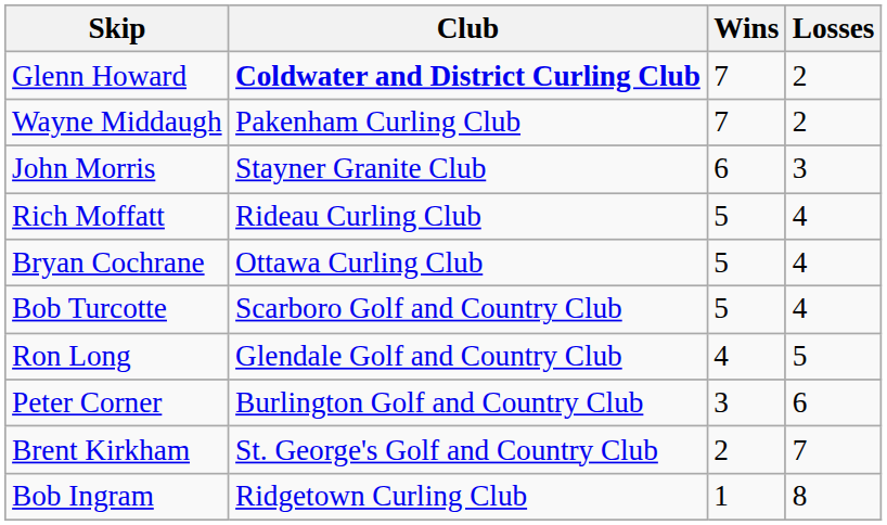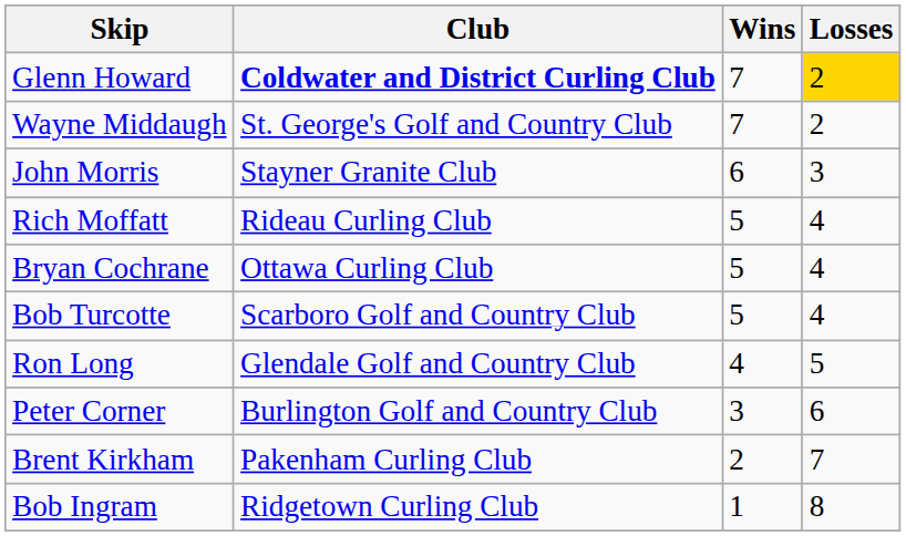 <table class="wikitable">
 <tr>
 <th>Skip</th>
 <th>Club</th>
 <th>Wins</th>
 <th>Losses</th>
 </tr>
 <tr>
 <td><a href='#'>Glenn Howard</a></td>
 <td><strong><a href='#'>Coldwater and District Curling Club</a></strong></td>
 <td>7</td>
-<td>2</td>
+<td style="background: gold;">2</td>
 </tr>
 <tr>
 <td><a href='#'>Wayne Middaugh</a></td>
-<td><a href='#'>Pakenham Curling Club</a></td>
+<td><a href='#'>St. George's Golf and Country Club</a></td>
 <td>7</td>
 <td>2</td>
 </tr>
 <tr>
 <td><a href='#'>John Morris</a></td>
 <td><a href='#'>Stayner Granite Club</a></td>
 <td>6</td>
 <td>3</td>
 </tr>
 <tr>
 <td><a href='#'>Rich Moffatt</a></td>
 <td><a href='#'>Rideau Curling Club</a></td>
 <td>5</td>
 <td>4</td>
 </tr>
 <tr>
 <td><a href='#'>Bryan Cochrane</a></td>
 <td><a href='#'>Ottawa Curling Club</a></td>
 <td>5</td>
 <td>4</td>
 </tr>
 <tr>
 <td><a href='#'>Bob Turcotte</a></td>
 <td><a href='#'>Scarboro Golf and Country Club</a></td>
 <td>5</td>
 <td>4</td>
 </tr>
 <tr>
 <td><a href='#'>Ron Long</a></td>
 <td><a href='#'>Glendale Golf and Country Club</a></td>
 <td>4</td>
 <td>5</td>
 </tr>
 <tr>
 <td><a href='#'>Peter Corner</a></td>
 <td><a href='#'>Burlington Golf and Country Club</a></td>
 <td>3</td>
 <td>6</td>
 </tr>
 <tr>
 <td><a href='#'>Brent Kirkham</a></td>
-<td><a href='#'>St. George's Golf and Country Club</a></td>
+<td><a href='#'>Pakenham Curling Club</a></td>
 <td>2</td>
 <td>7</td>
 </tr>
 <tr>
 <td><a href='#'>Bob Ingram</a></td>
 <td><a href='#'>Ridgetown Curling Club</a></td>
 <td>1</td>
 <td>8</td>
 </tr>
 </table>
